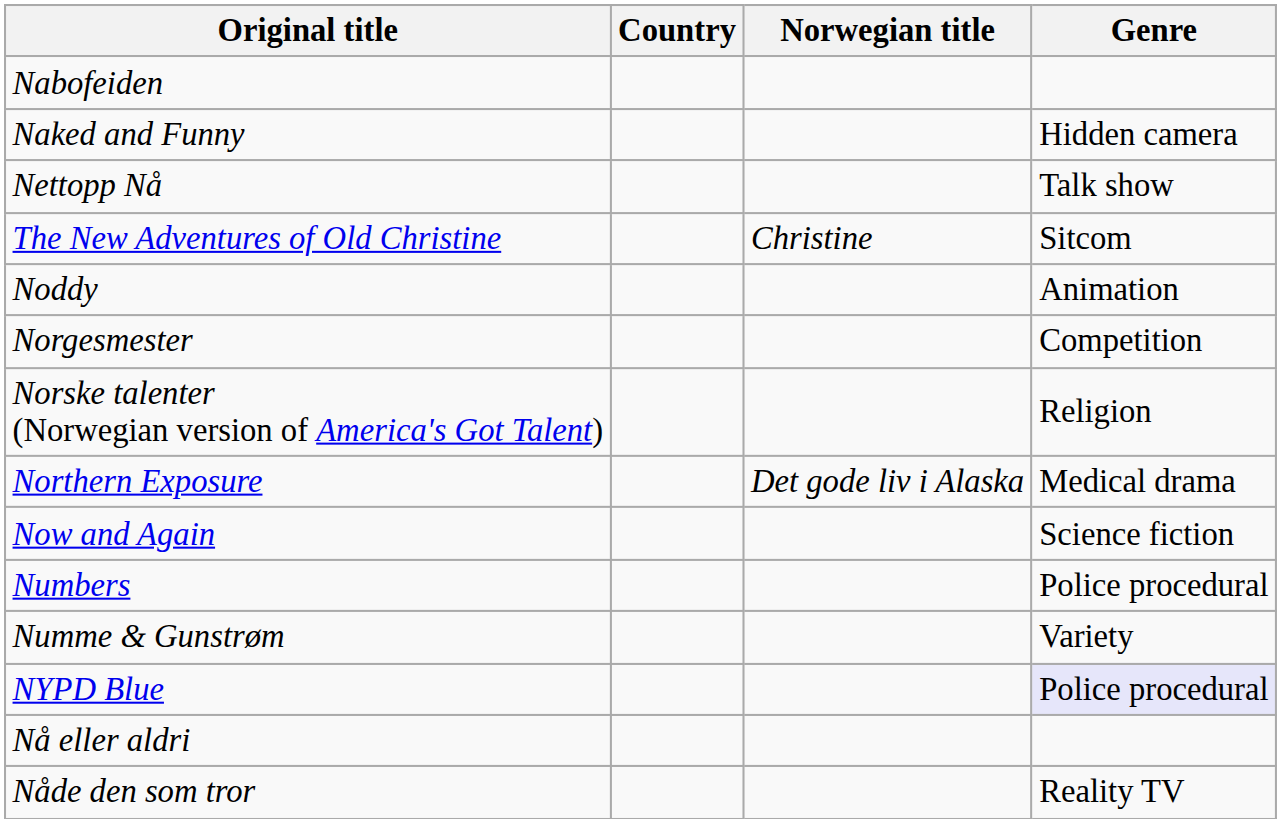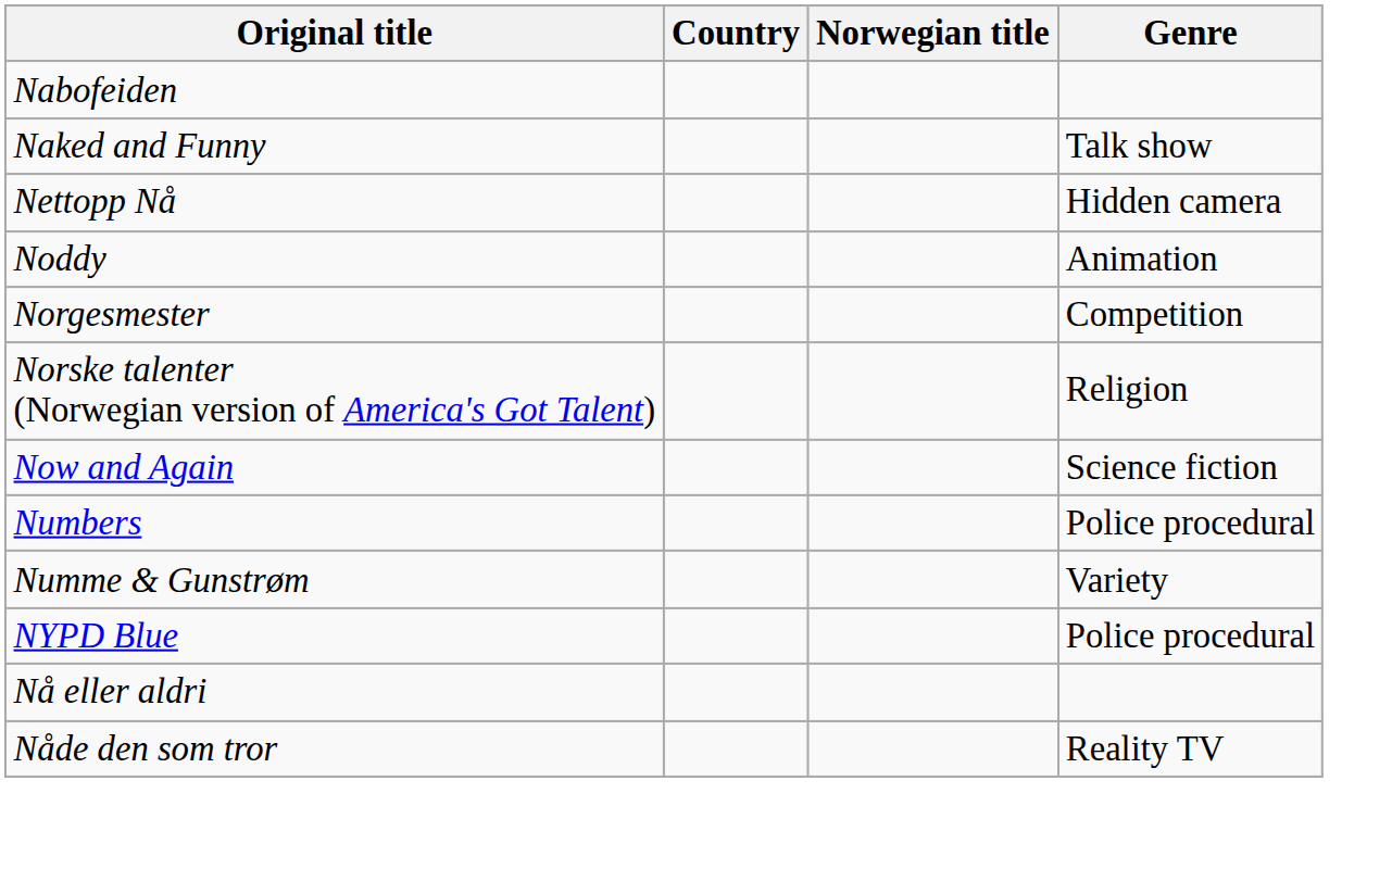 <table class="wikitable sortable">
 <tr>
 <th>Original title</th>
 <th>Country</th>
 <th>Norwegian title</th>
 <th>Genre</th>
 </tr>
 <tr>
 <td><em>Nabofeiden</em></td>
 <td></td>
 <td></td>
 <td></td>
 </tr>
 <tr>
 <td><em>Naked and Funny</em></td>
 <td></td>
 <td></td>
-<td>Hidden camera</td>
+<td>Talk show</td>
 </tr>
 <tr>
 <td><em>Nettopp Nå</em></td>
 <td></td>
 <td></td>
-<td>Talk show</td>
-</tr>
-<tr>
-<td><em><a href='#'>The New Adventures of Old Christine</a></em></td>
-<td></td>
-<td><em>Christine</em></td>
-<td>Sitcom</td>
+<td>Hidden camera</td>
 </tr>
 <tr>
 <td><em>Noddy</em></td>
 <td></td>
 <td></td>
 <td>Animation</td>
 </tr>
 <tr>
 <td><em>Norgesmester</em></td>
 <td></td>
 <td></td>
 <td>Competition</td>
 </tr>
 <tr>
 <td><em>Norske talenter</em><br>(Norwegian version of <em><a href='#'>America's Got Talent</a></em>)</td>
 <td></td>
 <td></td>
 <td>Religion</td>
-</tr>
-<tr>
-<td><em><a href='#'>Northern Exposure</a></em></td>
-<td></td>
-<td><em>Det gode liv i Alaska</em></td>
-<td>Medical drama</td>
 </tr>
 <tr>
 <td><em><a href='#'>Now and Again</a></em></td>
 <td></td>
 <td></td>
 <td>Science fiction</td>
 </tr>
 <tr>
 <td><em><a href='#'>Numbers</a></em></td>
 <td></td>
 <td></td>
 <td>Police procedural</td>
 </tr>
 <tr>
 <td><em>Numme & Gunstrøm</em></td>
 <td></td>
 <td></td>
 <td>Variety</td>
 </tr>
 <tr>
 <td><em><a href='#'>NYPD Blue</a></em></td>
 <td></td>
 <td></td>
-<td style="background: lavender;">Police procedural</td>
+<td>Police procedural</td>
 </tr>
 <tr>
 <td><em>Nå eller aldri</em></td>
 <td></td>
 <td></td>
 <td></td>
 </tr>
 <tr>
 <td><em>Nåde den som tror</em></td>
 <td></td>
 <td></td>
 <td>Reality TV</td>
 </tr>
 </table>
